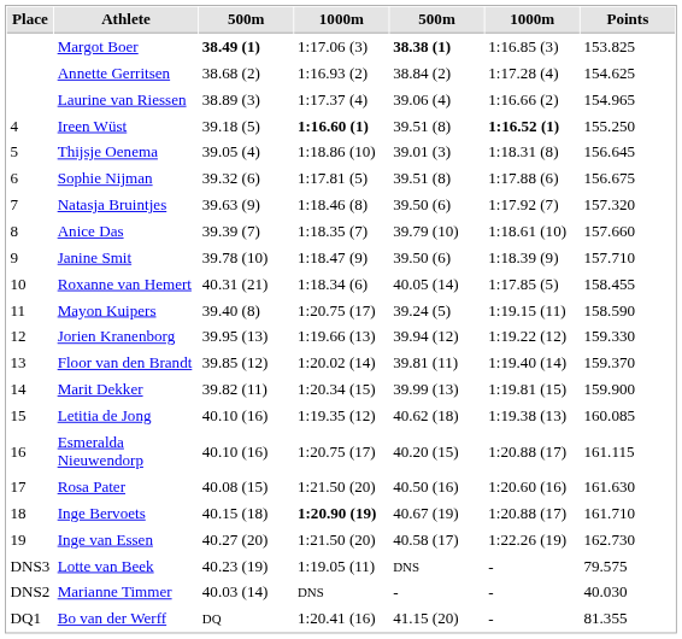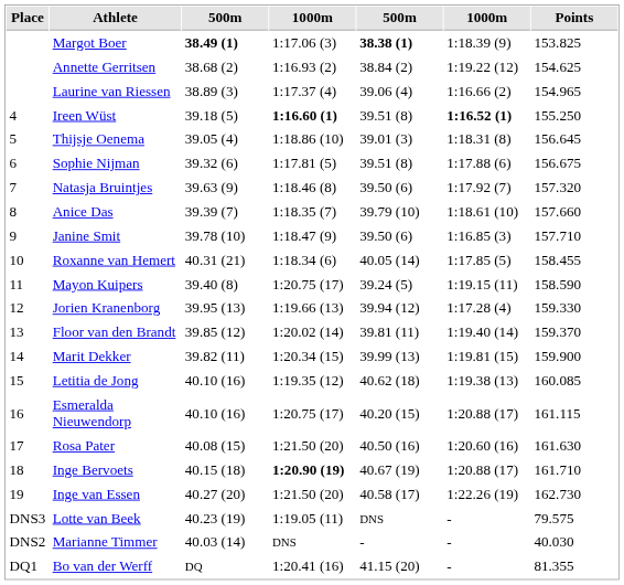 <table cellspacing="1" cellpadding="3" style="border:1px solid #AAAAAA;font-size:90%">
 <tr bgcolor="#E4E4E4">
 <th style="border-bottom:1px solid #AAAAAA" width=15>Place</th>
 <th style="border-bottom:1px solid #AAAAAA" width=125>Athlete</th>
 <th style="border-bottom:1px solid #AAAAAA" width=80>500m</th>
 <th style="border-bottom:1px solid #AAAAAA" width=80>1000m</th>
 <th style="border-bottom:1px solid #AAAAAA" width=80>500m</th>
 <th style="border-bottom:1px solid #AAAAAA" width=80>1000m</th>
 <th style="border-bottom:1px solid #AAAAAA" width=80>Points</th>
 </tr>
 <tr>
 <td></td>
 <td align=left><a href='#'>Margot Boer</a></td>
 <td><strong>38.49 (1)</strong></td>
 <td>1:17.06 (3)</td>
 <td><strong>38.38 (1)</strong></td>
-<td>1:16.85 (3)</td>
+<td>1:18.39 (9)</td>
 <td>153.825</td>
 </tr>
 <tr>
 <td></td>
 <td align=left><a href='#'>Annette Gerritsen</a></td>
 <td>38.68 (2)</td>
 <td>1:16.93 (2)</td>
 <td>38.84 (2)</td>
-<td>1:17.28 (4)</td>
+<td>1:19.22 (12)</td>
 <td>154.625</td>
 </tr>
 <tr>
 <td></td>
 <td align=left><a href='#'>Laurine van Riessen</a></td>
 <td>38.89 (3)</td>
 <td>1:17.37 (4)</td>
 <td>39.06 (4)</td>
 <td>1:16.66 (2)</td>
 <td>154.965</td>
 </tr>
 <tr>
 <td>4</td>
 <td align=left><a href='#'>Ireen Wüst</a></td>
 <td>39.18 (5)</td>
 <td><strong>1:16.60 (1)</strong></td>
 <td>39.51 (8)</td>
 <td><strong>1:16.52 (1)</strong></td>
 <td>155.250</td>
 </tr>
 <tr>
 <td>5</td>
 <td align=left><a href='#'>Thijsje Oenema</a></td>
 <td>39.05 (4)</td>
 <td>1:18.86 (10)</td>
 <td>39.01 (3)</td>
 <td>1:18.31 (8)</td>
 <td>156.645</td>
 </tr>
 <tr>
 <td>6</td>
 <td align=left><a href='#'>Sophie Nijman</a></td>
 <td>39.32 (6)</td>
 <td>1:17.81 (5)</td>
 <td>39.51 (8)</td>
 <td>1:17.88 (6)</td>
 <td>156.675</td>
 </tr>
 <tr>
 <td>7</td>
 <td align=left><a href='#'>Natasja Bruintjes</a></td>
 <td>39.63 (9)</td>
 <td>1:18.46 (8)</td>
 <td>39.50 (6)</td>
 <td>1:17.92 (7)</td>
 <td>157.320</td>
 </tr>
 <tr>
 <td>8</td>
 <td align=left><a href='#'>Anice Das</a></td>
 <td>39.39 (7)</td>
 <td>1:18.35 (7)</td>
 <td>39.79 (10)</td>
 <td>1:18.61 (10)</td>
 <td>157.660</td>
 </tr>
 <tr>
 <td>9</td>
 <td align=left><a href='#'>Janine Smit</a></td>
 <td>39.78 (10)</td>
 <td>1:18.47 (9)</td>
 <td>39.50 (6)</td>
-<td>1:18.39 (9)</td>
+<td>1:16.85 (3)</td>
 <td>157.710</td>
 </tr>
 <tr>
 <td>10</td>
 <td align=left><a href='#'>Roxanne van Hemert</a></td>
 <td>40.31 (21)</td>
 <td>1:18.34 (6)</td>
 <td>40.05 (14)</td>
 <td>1:17.85 (5)</td>
 <td>158.455</td>
 </tr>
 <tr>
 <td>11</td>
 <td align=left><a href='#'>Mayon Kuipers</a></td>
 <td>39.40 (8)</td>
 <td>1:20.75 (17)</td>
 <td>39.24 (5)</td>
 <td>1:19.15 (11)</td>
 <td>158.590</td>
 </tr>
 <tr>
 <td>12</td>
 <td align=left><a href='#'>Jorien Kranenborg</a></td>
 <td>39.95 (13)</td>
 <td>1:19.66 (13)</td>
 <td>39.94 (12)</td>
-<td>1:19.22 (12)</td>
+<td>1:17.28 (4)</td>
 <td>159.330</td>
 </tr>
 <tr>
 <td>13</td>
 <td align=left><a href='#'>Floor van den Brandt</a></td>
 <td>39.85 (12)</td>
 <td>1:20.02 (14)</td>
 <td>39.81 (11)</td>
 <td>1:19.40 (14)</td>
 <td>159.370</td>
 </tr>
 <tr>
 <td>14</td>
 <td align=left><a href='#'>Marit Dekker</a></td>
 <td>39.82 (11)</td>
 <td>1:20.34 (15)</td>
 <td>39.99 (13)</td>
 <td>1:19.81 (15)</td>
 <td>159.900</td>
 </tr>
 <tr>
 <td>15</td>
 <td align=left><a href='#'>Letitia de Jong</a></td>
 <td>40.10 (16)</td>
 <td>1:19.35 (12)</td>
 <td>40.62 (18)</td>
 <td>1:19.38 (13)</td>
 <td>160.085</td>
 </tr>
 <tr>
 <td>16</td>
 <td align=left><a href='#'>Esmeralda Nieuwendorp</a></td>
 <td>40.10 (16)</td>
 <td>1:20.75 (17)</td>
 <td>40.20 (15)</td>
 <td>1:20.88 (17)</td>
 <td>161.115</td>
 </tr>
 <tr>
 <td>17</td>
 <td align=left><a href='#'>Rosa Pater</a></td>
 <td>40.08 (15)</td>
 <td>1:21.50 (20)</td>
 <td>40.50 (16)</td>
 <td>1:20.60 (16)</td>
 <td>161.630</td>
 </tr>
 <tr>
 <td>18</td>
 <td align=left><a href='#'>Inge Bervoets</a></td>
 <td>40.15 (18)</td>
 <td><strong>1:20.90 (19)</strong></td>
 <td>40.67 (19)</td>
 <td>1:20.88 (17)</td>
 <td>161.710</td>
 </tr>
 <tr>
 <td>19</td>
 <td align=left><a href='#'>Inge van Essen</a></td>
 <td>40.27 (20)</td>
 <td>1:21.50 (20)</td>
 <td>40.58 (17)</td>
 <td>1:22.26 (19)</td>
 <td>162.730</td>
 </tr>
 <tr>
 <td>DNS3</td>
 <td align=left><a href='#'>Lotte van Beek</a></td>
 <td>40.23 (19)</td>
 <td>1:19.05 (11)</td>
 <td><small>DNS</small></td>
 <td>-</td>
 <td>79.575</td>
 </tr>
 <tr>
 <td>DNS2</td>
 <td align=left><a href='#'>Marianne Timmer</a></td>
 <td>40.03 (14)</td>
 <td><small>DNS</small></td>
 <td>-</td>
 <td>-</td>
 <td>40.030</td>
 </tr>
 <tr>
 <td>DQ1</td>
 <td align=left><a href='#'>Bo van der Werff</a></td>
 <td><small>DQ</small></td>
 <td>1:20.41 (16)</td>
 <td>41.15 (20)</td>
 <td>-</td>
 <td>81.355</td>
 </tr>
 </table>
